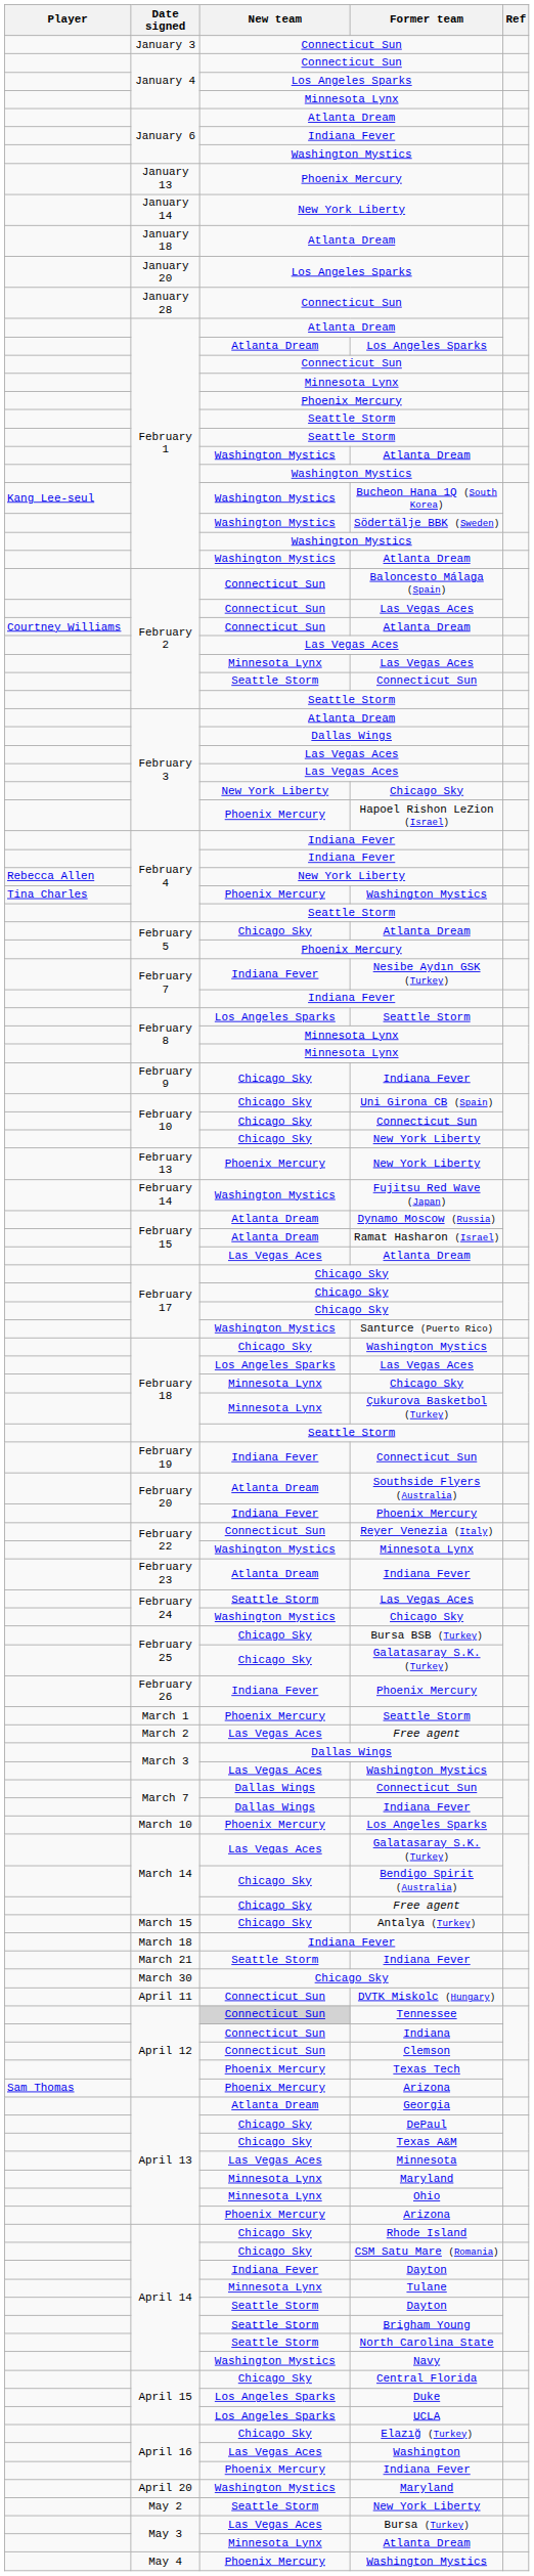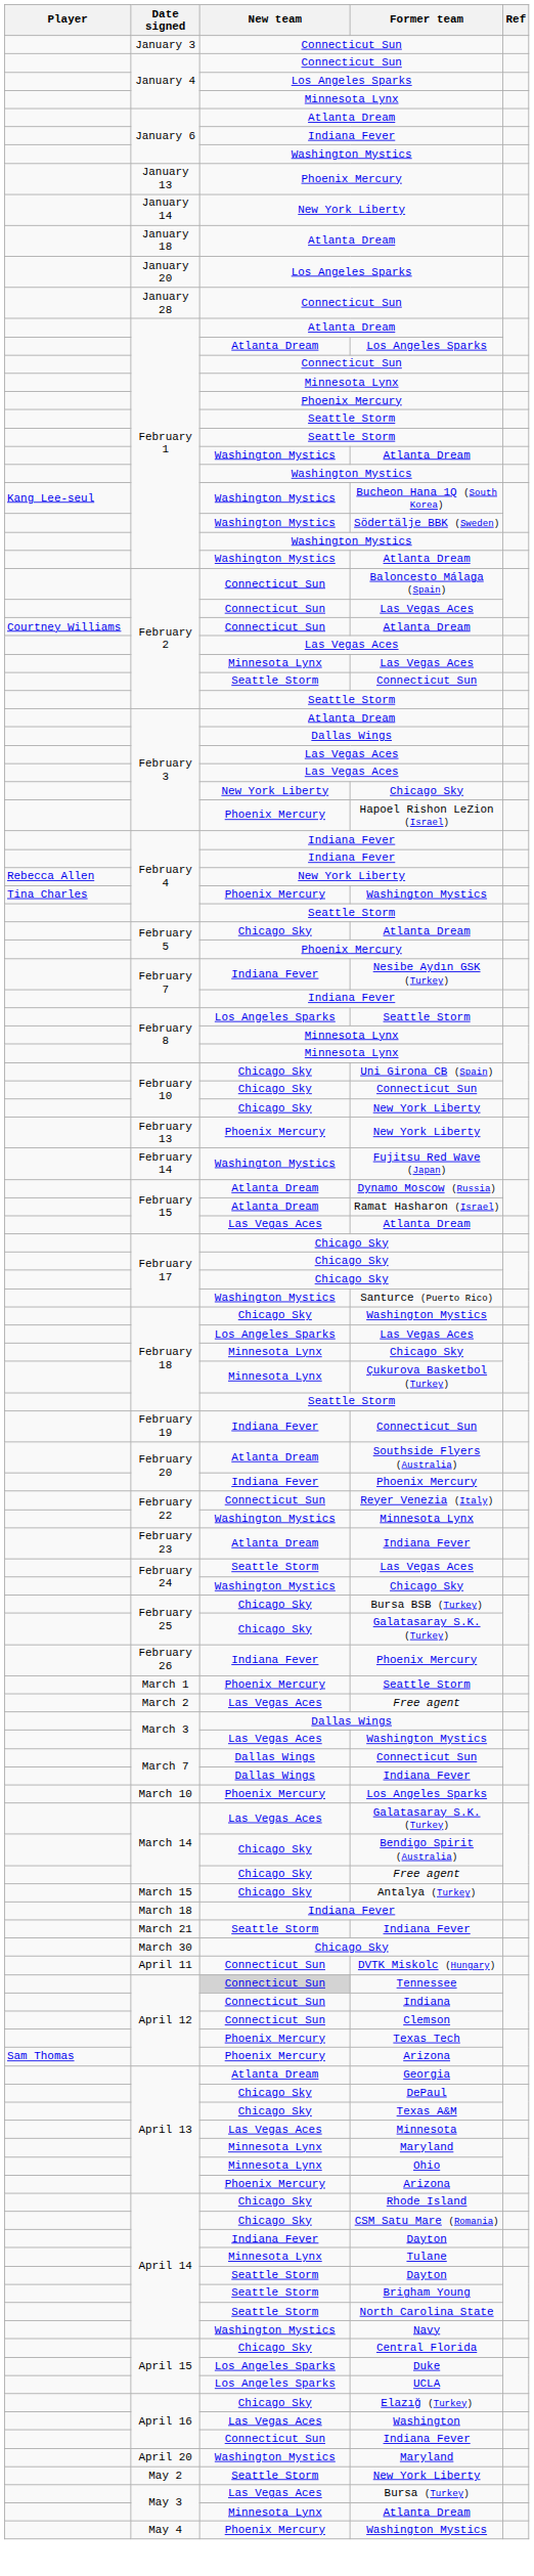 <table class="wikitable sortable" style="text-align:center">
 <tr>
 <th style="width:180px">Player</th>
 <th style="width:80px">Date signed</th>
 <th style="width:210px">New team</th>
 <th style="width:215px">Former team</th>
 <th class="unsortable">Ref</th>
 </tr>
 <tr>
 <td align="left"> </td>
 <td align="center">January 3</td>
 <td colspan="2" align="center"><a href='#'>Connecticut Sun</a></td>
 <td align="center"></td>
 </tr>
 <tr>
 <td align="left"> </td>
 <td rowspan="3" align="center">January 4</td>
 <td colspan="2" align="center"><a href='#'>Connecticut Sun</a></td>
 <td align="center"></td>
 </tr>
 <tr>
 <td align="left"> </td>
 <td colspan="2" align="center"><a href='#'>Los Angeles Sparks</a></td>
 <td align="center"></td>
 </tr>
 <tr>
 <td align="left"> </td>
 <td colspan="2" align="center"><a href='#'>Minnesota Lynx</a></td>
 <td align="center"></td>
 </tr>
 <tr>
 <td align="left"> </td>
 <td rowspan="3" align="center">January 6</td>
 <td colspan="2" align="center"><a href='#'>Atlanta Dream</a></td>
 <td align="center"></td>
 </tr>
 <tr>
 <td align="left"> </td>
 <td colspan="2" align="center"><a href='#'>Indiana Fever</a></td>
 <td align="center"></td>
 </tr>
 <tr>
 <td align="left"> </td>
 <td colspan="2" align="center"><a href='#'>Washington Mystics</a></td>
 <td align="center"></td>
 </tr>
 <tr>
 <td align="left"> </td>
 <td align="center">January 13</td>
 <td colspan="2" align="center"><a href='#'>Phoenix Mercury</a></td>
 <td align="center"></td>
 </tr>
 <tr>
 <td align="left"> </td>
 <td align="center">January 14</td>
 <td colspan="2" align="center"><a href='#'>New York Liberty</a></td>
 <td align="center"></td>
 </tr>
 <tr>
 <td align="left"> </td>
 <td align="center">January 18</td>
 <td colspan="2" align="center"><a href='#'>Atlanta Dream</a></td>
 <td align="center"></td>
 </tr>
 <tr>
 <td align="left"> </td>
 <td align="center">January 20</td>
 <td colspan="2" align="center"><a href='#'>Los Angeles Sparks</a></td>
 <td align="center"></td>
 </tr>
 <tr>
 <td align="left"> </td>
 <td align="center">January 28</td>
 <td colspan="2" align="center"><a href='#'>Connecticut Sun</a></td>
 <td align="center"></td>
 </tr>
 <tr>
 <td align="left"> </td>
 <td rowspan="13" align="center">February 1</td>
 <td colspan="2" align="center"><a href='#'>Atlanta Dream</a></td>
 <td rowspan="2" align="center"></td>
 </tr>
 <tr>
 <td align="left"> </td>
 <td align="center"><a href='#'>Atlanta Dream</a></td>
 <td align="center"><a href='#'>Los Angeles Sparks</a></td>
 </tr>
 <tr>
 <td align="left"> </td>
 <td colspan="2" align="center"><a href='#'>Connecticut Sun</a></td>
 <td align="center"></td>
 </tr>
 <tr>
 <td align="left"> </td>
 <td colspan="2" align="center"><a href='#'>Minnesota Lynx</a></td>
 <td align="center"></td>
 </tr>
 <tr>
 <td align="left"> </td>
 <td colspan="2" align="center"><a href='#'>Phoenix Mercury</a></td>
 <td align="center"></td>
 </tr>
 <tr>
 <td align="left"> </td>
 <td colspan="2" align="center"><a href='#'>Seattle Storm</a></td>
 <td align="center"></td>
 </tr>
 <tr>
 <td align="left"> </td>
 <td colspan="2" align="center"><a href='#'>Seattle Storm</a></td>
 <td align="center"></td>
 </tr>
 <tr>
 <td align="left"> </td>
 <td align="center"><a href='#'>Washington Mystics</a></td>
 <td align="center"><a href='#'>Atlanta Dream</a></td>
 <td align="center"></td>
 </tr>
 <tr>
 <td align="left"> </td>
 <td colspan="2" align="center"><a href='#'>Washington Mystics</a></td>
 <td align="center"></td>
 </tr>
 <tr>
 <td align="left"> <a href='#'>Kang Lee-seul</a></td>
 <td align="center"><a href='#'>Washington Mystics</a></td>
 <td align="center"><a href='#'>Bucheon Hana 1Q</a> <small>(<a href='#'>South Korea</a>)</small></td>
 <td rowspan="2" align="center"></td>
 </tr>
 <tr>
 <td align="left"> </td>
 <td align="center"><a href='#'>Washington Mystics</a></td>
 <td align="center"><a href='#'>Södertälje BBK</a> <small>(<a href='#'>Sweden</a>)</small></td>
 </tr>
 <tr>
 <td align="left"> </td>
 <td colspan="2" align="center"><a href='#'>Washington Mystics</a></td>
 <td align="center"></td>
 </tr>
 <tr>
 <td align="left"> </td>
 <td align="center"><a href='#'>Washington Mystics</a></td>
 <td align="center"><a href='#'>Atlanta Dream</a></td>
 <td align="center"></td>
 </tr>
 <tr>
 <td align="left"> </td>
 <td rowspan="7" align="center">February 2</td>
 <td align="center"><a href='#'>Connecticut Sun</a></td>
 <td align="center"><a href='#'>Baloncesto Málaga</a> <small>(<a href='#'>Spain</a>)</small></td>
 <td rowspan="2" align="center"></td>
 </tr>
 <tr>
 <td align="left"> </td>
 <td align="center"><a href='#'>Connecticut Sun</a></td>
 <td align="center"><a href='#'>Las Vegas Aces</a></td>
 </tr>
 <tr>
 <td align="left"> <a href='#'>Courtney Williams</a></td>
 <td align="center"><a href='#'>Connecticut Sun</a></td>
 <td align="center"><a href='#'>Atlanta Dream</a></td>
 <td align="center"></td>
 </tr>
 <tr>
 <td align="left"> </td>
 <td colspan="2" align="center"><a href='#'>Las Vegas Aces</a></td>
 <td align="center"></td>
 </tr>
 <tr>
 <td align="left"> </td>
 <td align="center"><a href='#'>Minnesota Lynx</a></td>
 <td align="center"><a href='#'>Las Vegas Aces</a></td>
 <td align="center"></td>
 </tr>
 <tr>
 <td align="left"> </td>
 <td align="center"><a href='#'>Seattle Storm</a></td>
 <td align="center"><a href='#'>Connecticut Sun</a></td>
 <td align="center"></td>
 </tr>
 <tr>
 <td align="left"> </td>
 <td colspan="2" align="center"><a href='#'>Seattle Storm</a></td>
 <td align="center"></td>
 </tr>
 <tr>
 <td align="left"> </td>
 <td rowspan="6" align="center">February 3</td>
 <td colspan="2" align="center"><a href='#'>Atlanta Dream</a></td>
 <td align="center"></td>
 </tr>
 <tr>
 <td align="left"> </td>
 <td colspan="2" align="center"><a href='#'>Dallas Wings</a></td>
 <td align="center"></td>
 </tr>
 <tr>
 <td align="left"> </td>
 <td colspan="2" align="center"><a href='#'>Las Vegas Aces</a></td>
 <td align="center"></td>
 </tr>
 <tr>
 <td align="left"> </td>
 <td colspan="2" align="center"><a href='#'>Las Vegas Aces</a></td>
 <td align="center"></td>
 </tr>
 <tr>
 <td align="left"> </td>
 <td align="center"><a href='#'>New York Liberty</a></td>
 <td align="center"><a href='#'>Chicago Sky</a></td>
 <td align="center"></td>
 </tr>
 <tr>
 <td align="left"> </td>
 <td align="center"><a href='#'>Phoenix Mercury</a></td>
 <td align="center">Hapoel Rishon LeZion <small>(<a href='#'>Israel</a>)</small></td>
 <td align="center"></td>
 </tr>
 <tr>
 <td align="left"> </td>
 <td rowspan="5" align="center">February 4</td>
 <td colspan="2" align="center"><a href='#'>Indiana Fever</a></td>
 <td align="center"></td>
 </tr>
 <tr>
 <td align="left"> </td>
 <td colspan="2" align="center"><a href='#'>Indiana Fever</a></td>
 <td align="center"></td>
 </tr>
 <tr>
 <td align="left"> <a href='#'>Rebecca Allen</a></td>
 <td colspan="2" align="center"><a href='#'>New York Liberty</a></td>
 <td align="center"></td>
 </tr>
 <tr>
 <td align="left"> <a href='#'>Tina Charles</a></td>
 <td align="center"><a href='#'>Phoenix Mercury</a></td>
 <td align="center"><a href='#'>Washington Mystics</a></td>
 <td align="center"></td>
 </tr>
 <tr>
 <td align="left"> </td>
 <td colspan="2" align="center"><a href='#'>Seattle Storm</a></td>
 <td align="center"></td>
 </tr>
 <tr>
 <td align="left"> </td>
 <td rowspan="2" align="center">February 5</td>
 <td align="center"><a href='#'>Chicago Sky</a></td>
 <td align="center"><a href='#'>Atlanta Dream</a></td>
 <td align="center"></td>
 </tr>
 <tr>
 <td align="left"> </td>
 <td colspan="2" align="center"><a href='#'>Phoenix Mercury</a></td>
 <td align="center"></td>
 </tr>
 <tr>
 <td align="left"> </td>
 <td rowspan="2" align="center">February 7</td>
 <td align="center"><a href='#'>Indiana Fever</a></td>
 <td align="center"><a href='#'>Nesibe Aydın GSK</a> <small>(<a href='#'>Turkey</a>)</small></td>
 <td align="center"></td>
 </tr>
 <tr>
 <td align="left"> </td>
 <td colspan="2" align="center"><a href='#'>Indiana Fever</a></td>
 <td align="center"></td>
 </tr>
 <tr>
 <td align="left"> </td>
 <td rowspan="3" align="center">February 8</td>
 <td align="center"><a href='#'>Los Angeles Sparks</a></td>
 <td align="center"><a href='#'>Seattle Storm</a></td>
 <td align="center"></td>
 </tr>
 <tr>
 <td align="left"> </td>
 <td colspan="2" align="center"><a href='#'>Minnesota Lynx</a></td>
 <td rowspan="2" align="center"></td>
 </tr>
 <tr>
 <td align="left"> </td>
 <td colspan="2" align="center"><a href='#'>Minnesota Lynx</a></td>
-</tr>
-<tr>
-<td align="left"> </td>
-<td align="center">February 9</td>
-<td align="center"><a href='#'>Chicago Sky</a></td>
-<td align="center"><a href='#'>Indiana Fever</a></td>
-<td align="center"></td>
 </tr>
 <tr>
 <td align="left"> </td>
 <td rowspan="3" align="center">February 10</td>
 <td align="center"><a href='#'>Chicago Sky</a></td>
 <td align="center"><a href='#'>Uni Girona CB</a> <small>(<a href='#'>Spain</a>)</small></td>
 <td rowspan="2" align="center"></td>
 </tr>
 <tr>
 <td align="left"> </td>
 <td align="center"><a href='#'>Chicago Sky</a></td>
 <td align="center"><a href='#'>Connecticut Sun</a></td>
 </tr>
 <tr>
 <td align="left"> </td>
 <td align="center"><a href='#'>Chicago Sky</a></td>
 <td align="center"><a href='#'>New York Liberty</a></td>
 <td align="center"></td>
 </tr>
 <tr>
 <td align="left"> </td>
 <td align="center">February 13</td>
 <td align="center"><a href='#'>Phoenix Mercury</a></td>
 <td align="center"><a href='#'>New York Liberty</a></td>
 <td align="center"></td>
 </tr>
 <tr>
 <td align="left"> </td>
 <td align="center">February 14</td>
 <td align="center"><a href='#'>Washington Mystics</a></td>
 <td align="center"><a href='#'>Fujitsu Red Wave</a> <small>(<a href='#'>Japan</a>)</small></td>
 <td align="center"></td>
 </tr>
 <tr>
 <td align="left"> </td>
 <td rowspan="3" align="center">February 15</td>
 <td align="center"><a href='#'>Atlanta Dream</a></td>
 <td align="center"><a href='#'>Dynamo Moscow</a> <small>(<a href='#'>Russia</a>)</small></td>
 <td rowspan="2" align="center"></td>
 </tr>
 <tr>
 <td align="left"> </td>
 <td align="center"><a href='#'>Atlanta Dream</a></td>
 <td align="center">Ramat Hasharon <small>(<a href='#'>Israel</a>)</small></td>
 </tr>
 <tr>
 <td align="left"> </td>
 <td align="center"><a href='#'>Las Vegas Aces</a></td>
 <td align="center"><a href='#'>Atlanta Dream</a></td>
 <td align="center"></td>
 </tr>
 <tr>
 <td align="left"> </td>
 <td rowspan="4" align="center">February 17</td>
 <td colspan="2" align="center"><a href='#'>Chicago Sky</a></td>
 <td align="center"></td>
 </tr>
 <tr>
 <td align="left"> </td>
 <td colspan="2" align="center"><a href='#'>Chicago Sky</a></td>
 <td rowspan="2" align="center"></td>
 </tr>
 <tr>
 <td align="left"> </td>
 <td colspan="2" align="center"><a href='#'>Chicago Sky</a></td>
 </tr>
 <tr>
 <td align="left"> </td>
 <td align="center"><a href='#'>Washington Mystics</a></td>
 <td align="center">Santurce <small>(Puerto Rico)</small></td>
 <td align="center"></td>
 </tr>
 <tr>
 <td align="left"> </td>
 <td rowspan="5" align="center">February 18</td>
 <td align="center"><a href='#'>Chicago Sky</a></td>
 <td align="center"><a href='#'>Washington Mystics</a></td>
 <td align="center"></td>
 </tr>
 <tr>
 <td align="left"> </td>
 <td align="center"><a href='#'>Los Angeles Sparks</a></td>
 <td align="center"><a href='#'>Las Vegas Aces</a></td>
 <td align="center"></td>
 </tr>
 <tr>
 <td align="left"> </td>
 <td align="center"><a href='#'>Minnesota Lynx</a></td>
 <td align="center"><a href='#'>Chicago Sky</a></td>
 <td rowspan="2" align="center"></td>
 </tr>
 <tr>
 <td align="left"> </td>
 <td align="center"><a href='#'>Minnesota Lynx</a></td>
 <td align="center"><a href='#'>Çukurova Basketbol</a> <small>(<a href='#'>Turkey</a>)</small></td>
 </tr>
 <tr>
 <td align="left"> </td>
 <td colspan="2" align="center"><a href='#'>Seattle Storm</a></td>
 <td align="center"></td>
 </tr>
 <tr>
 <td align="left"> </td>
 <td align="center">February 19</td>
 <td align="center"><a href='#'>Indiana Fever</a></td>
 <td align="center"><a href='#'>Connecticut Sun</a></td>
 <td align="center"></td>
 </tr>
 <tr>
 <td align="left"> </td>
 <td rowspan="2" align="center">February 20</td>
 <td align="center"><a href='#'>Atlanta Dream</a></td>
 <td align="center"><a href='#'>Southside Flyers</a> <small>(<a href='#'>Australia</a>)</small></td>
 <td align="center"></td>
 </tr>
 <tr>
 <td align="left"> </td>
 <td align="center"><a href='#'>Indiana Fever</a></td>
 <td align="center"><a href='#'>Phoenix Mercury</a></td>
 <td align="center"></td>
 </tr>
 <tr>
 <td align="left"> </td>
 <td rowspan="2" align="center">February 22</td>
 <td align="center"><a href='#'>Connecticut Sun</a></td>
 <td align="center"><a href='#'>Reyer Venezia</a> <small>(<a href='#'>Italy</a>)</small></td>
 <td align="center"></td>
 </tr>
 <tr>
 <td align="left"> </td>
 <td align="center"><a href='#'>Washington Mystics</a></td>
 <td align="center"><a href='#'>Minnesota Lynx</a></td>
 <td align="center"></td>
 </tr>
 <tr>
 <td align="left"> </td>
 <td align="center">February 23</td>
 <td align="center"><a href='#'>Atlanta Dream</a></td>
 <td align="center"><a href='#'>Indiana Fever</a></td>
 <td align="center"></td>
 </tr>
 <tr>
 <td align="left"> </td>
 <td rowspan="2" align="center">February 24</td>
 <td align="center"><a href='#'>Seattle Storm</a></td>
 <td align="center"><a href='#'>Las Vegas Aces</a></td>
 <td align="center"></td>
 </tr>
 <tr>
 <td align="left"> </td>
 <td align="center"><a href='#'>Washington Mystics</a></td>
 <td align="center"><a href='#'>Chicago Sky</a></td>
 <td align="center"></td>
 </tr>
 <tr>
 <td align="left"> </td>
 <td rowspan="2" align="center">February 25</td>
 <td align="center"><a href='#'>Chicago Sky</a></td>
 <td align="center">Bursa BSB <small>(<a href='#'>Turkey</a>)</small></td>
 <td rowspan="2" align="center"></td>
 </tr>
 <tr>
 <td align="left"> </td>
 <td align="center"><a href='#'>Chicago Sky</a></td>
 <td align="center"><a href='#'>Galatasaray S.K.</a> <small>(<a href='#'>Turkey</a>)</small></td>
 </tr>
 <tr>
 <td align="left"> </td>
 <td align="center">February 26</td>
 <td align="center"><a href='#'>Indiana Fever</a></td>
 <td align="center"><a href='#'>Phoenix Mercury</a></td>
 <td align="center"></td>
 </tr>
 <tr>
 <td align="left"> </td>
 <td align="center">March 1</td>
 <td align="center"><a href='#'>Phoenix Mercury</a></td>
 <td align="center"><a href='#'>Seattle Storm</a></td>
 <td align="center"></td>
 </tr>
 <tr>
 <td align="left"> </td>
 <td align="center">March 2</td>
 <td align="center"><a href='#'>Las Vegas Aces</a></td>
 <td align="center"><em>Free agent</em></td>
 <td align="center"></td>
 </tr>
 <tr>
 <td align="left"> </td>
 <td rowspan="2" align="center">March 3</td>
 <td colspan="2" align="center"><a href='#'>Dallas Wings</a></td>
 <td align="center"></td>
 </tr>
 <tr>
 <td align="left"> </td>
 <td align="center"><a href='#'>Las Vegas Aces</a></td>
 <td align="center"><a href='#'>Washington Mystics</a></td>
 <td align="center"></td>
 </tr>
 <tr>
 <td align="left"> </td>
 <td rowspan="2" align="center">March 7</td>
 <td align="center"><a href='#'>Dallas Wings</a></td>
 <td align="center"><a href='#'>Connecticut Sun</a></td>
 <td rowspan="2" align="center"></td>
 </tr>
 <tr>
 <td align="left"> </td>
 <td align="center"><a href='#'>Dallas Wings</a></td>
 <td align="center"><a href='#'>Indiana Fever</a></td>
 </tr>
 <tr>
 <td align="left"> </td>
 <td align="center">March 10</td>
 <td align="center"><a href='#'>Phoenix Mercury</a></td>
 <td align="center"><a href='#'>Los Angeles Sparks</a></td>
 <td align="center"></td>
 </tr>
 <tr>
 <td align="left"> </td>
 <td rowspan="3" align="center">March 14</td>
 <td align="center"><a href='#'>Las Vegas Aces</a></td>
 <td align="center"><a href='#'>Galatasaray S.K.</a> <small>(<a href='#'>Turkey</a>)</small></td>
 <td rowspan="3" align="center"></td>
 </tr>
 <tr>
 <td align="left"> </td>
 <td align="center"><a href='#'>Chicago Sky</a></td>
 <td align="center"><a href='#'>Bendigo Spirit</a> <small>(<a href='#'>Australia</a>)</small></td>
 </tr>
 <tr>
 <td align="left"> </td>
 <td align="center"><a href='#'>Chicago Sky</a></td>
 <td align="center"><em>Free agent</em></td>
 </tr>
 <tr>
 <td align="left"> </td>
 <td align="center">March 15</td>
 <td align="center"><a href='#'>Chicago Sky</a></td>
 <td align="center">Antalya <small>(<a href='#'>Turkey</a>)</small></td>
 <td align="center"></td>
 </tr>
 <tr>
 <td align="left"> </td>
 <td align="center">March 18</td>
 <td colspan="2" align="center"><a href='#'>Indiana Fever</a></td>
 <td align="center"></td>
 </tr>
 <tr>
 <td align="left"> </td>
 <td align="center">March 21</td>
 <td align="center"><a href='#'>Seattle Storm</a></td>
 <td align="center"><a href='#'>Indiana Fever</a></td>
 <td align="center"></td>
 </tr>
 <tr>
 <td align="left"> </td>
 <td align="center">March 30</td>
 <td colspan="2" align="center"><a href='#'>Chicago Sky</a></td>
 <td align="center"></td>
 </tr>
 <tr>
 <td align="left"> </td>
 <td align="center">April 11</td>
 <td align="center"><a href='#'>Connecticut Sun</a></td>
 <td align="center"><a href='#'>DVTK Miskolc</a> <small>(<a href='#'>Hungary</a>)</small></td>
 <td align="center"></td>
 </tr>
 <tr>
 <td align="left"> </td>
 <td rowspan="5" align="center">April 12</td>
 <td align="center" style="background: lightgrey;"><a href='#'>Connecticut Sun</a></td>
 <td align="center"><a href='#'>Tennessee</a></td>
 <td rowspan="3" align="center"></td>
 </tr>
 <tr>
 <td align="left"> </td>
 <td align="center"><a href='#'>Connecticut Sun</a></td>
 <td align="center"><a href='#'>Indiana</a></td>
 </tr>
 <tr>
 <td align="left"> </td>
 <td align="center"><a href='#'>Connecticut Sun</a></td>
 <td align="center"><a href='#'>Clemson</a></td>
 </tr>
 <tr>
 <td align="left"> </td>
 <td align="center"><a href='#'>Phoenix Mercury</a></td>
 <td align="center"><a href='#'>Texas Tech</a></td>
 <td rowspan="2" align="center"></td>
 </tr>
 <tr>
 <td align="left"> <a href='#'>Sam Thomas</a></td>
 <td align="center"><a href='#'>Phoenix Mercury</a></td>
 <td align="center"><a href='#'>Arizona</a></td>
 </tr>
 <tr>
 <td align="left"> </td>
 <td rowspan="7" align="center">April 13</td>
 <td align="center"><a href='#'>Atlanta Dream</a></td>
 <td align="center"><a href='#'>Georgia</a></td>
 <td align="center"></td>
 </tr>
 <tr>
 <td align="left"> </td>
 <td align="center"><a href='#'>Chicago Sky</a></td>
 <td align="center"><a href='#'>DePaul</a></td>
 <td rowspan="2" align="center"></td>
 </tr>
 <tr>
 <td align="left"> </td>
 <td align="center"><a href='#'>Chicago Sky</a></td>
 <td align="center"><a href='#'>Texas A&M</a></td>
 </tr>
 <tr>
 <td align="left"> </td>
 <td align="center"><a href='#'>Las Vegas Aces</a></td>
 <td align="center"><a href='#'>Minnesota</a></td>
 <td align="center"></td>
 </tr>
 <tr>
 <td align="left"> </td>
 <td align="center"><a href='#'>Minnesota Lynx</a></td>
 <td align="center"><a href='#'>Maryland</a></td>
 <td rowspan="2" align="center"></td>
 </tr>
 <tr>
 <td align="left"> </td>
 <td align="center"><a href='#'>Minnesota Lynx</a></td>
 <td align="center"><a href='#'>Ohio</a></td>
 </tr>
 <tr>
 <td align="left"> </td>
 <td align="center"><a href='#'>Phoenix Mercury</a></td>
 <td align="center"><a href='#'>Arizona</a></td>
 <td align="center"></td>
 </tr>
 <tr>
 <td align="left"> </td>
 <td rowspan="8" align="center">April 14</td>
 <td align="center"><a href='#'>Chicago Sky</a></td>
 <td align="center"><a href='#'>Rhode Island</a></td>
 <td align="center"></td>
 </tr>
 <tr>
 <td align="left"> </td>
 <td align="center"><a href='#'>Chicago Sky</a></td>
 <td align="center"><a href='#'>CSM Satu Mare</a> <small>(<a href='#'>Romania</a>)</small></td>
 <td align="center"></td>
 </tr>
 <tr>
 <td align="left"> </td>
 <td align="center"><a href='#'>Indiana Fever</a></td>
 <td align="center"><a href='#'>Dayton</a></td>
 <td align="center"></td>
 </tr>
 <tr>
 <td align="left"> </td>
 <td align="center"><a href='#'>Minnesota Lynx</a></td>
 <td align="center"><a href='#'>Tulane</a></td>
 <td align="center"></td>
 </tr>
 <tr>
 <td align="left"> </td>
 <td align="center"><a href='#'>Seattle Storm</a></td>
 <td align="center"><a href='#'>Dayton</a></td>
 <td rowspan="3" align="center"></td>
 </tr>
 <tr>
 <td align="left"> </td>
 <td align="center"><a href='#'>Seattle Storm</a></td>
 <td align="center"><a href='#'>Brigham Young</a></td>
 </tr>
 <tr>
 <td align="left"> </td>
 <td align="center"><a href='#'>Seattle Storm</a></td>
 <td align="center"><a href='#'>North Carolina State</a></td>
 </tr>
 <tr>
 <td align="left"> </td>
 <td align="center"><a href='#'>Washington Mystics</a></td>
 <td align="center"><a href='#'>Navy</a></td>
 <td align="center"></td>
 </tr>
 <tr>
 <td align="left"> </td>
 <td rowspan="3" align="center">April 15</td>
 <td align="center"><a href='#'>Chicago Sky</a></td>
 <td align="center"><a href='#'>Central Florida</a></td>
 <td align="center"></td>
 </tr>
 <tr>
 <td align="left"> </td>
 <td align="center"><a href='#'>Los Angeles Sparks</a></td>
 <td align="center"><a href='#'>Duke</a></td>
 <td rowspan="2" align="center"></td>
 </tr>
 <tr>
 <td align="left"> </td>
 <td align="center"><a href='#'>Los Angeles Sparks</a></td>
 <td align="center"><a href='#'>UCLA</a></td>
 </tr>
 <tr>
 <td align="left"> </td>
 <td rowspan="3" align="center">April 16</td>
 <td align="center"><a href='#'>Chicago Sky</a></td>
 <td align="center"><a href='#'>Elazığ</a> <small>(<a href='#'>Turkey</a>)</small></td>
 <td align="center"></td>
 </tr>
 <tr>
 <td align="left"> </td>
 <td align="center"><a href='#'>Las Vegas Aces</a></td>
 <td align="center"><a href='#'>Washington</a></td>
 <td align="center"></td>
 </tr>
 <tr>
 <td align="left"> </td>
-<td align="center"><a href='#'>Phoenix Mercury</a></td>
+<td align="center"><a href='#'>Connecticut Sun</a></td>
 <td align="center"><a href='#'>Indiana Fever</a></td>
 <td align="center"></td>
 </tr>
 <tr>
 <td align="left"> </td>
 <td align="center">April 20</td>
 <td align="center"><a href='#'>Washington Mystics</a></td>
 <td align="center"><a href='#'>Maryland</a></td>
 <td align="center"></td>
 </tr>
 <tr>
 <td align="left"> </td>
 <td align="center">May 2</td>
 <td align="center"><a href='#'>Seattle Storm</a></td>
 <td align="center"><a href='#'>New York Liberty</a></td>
 <td align="center"></td>
 </tr>
 <tr>
 <td align="left"> </td>
 <td rowspan="2" align="center">May 3</td>
 <td align="center"><a href='#'>Las Vegas Aces</a></td>
 <td align="center">Bursa <small>(<a href='#'>Turkey</a>)</small></td>
 <td align="center"></td>
 </tr>
 <tr>
 <td align="left"> </td>
 <td align="center"><a href='#'>Minnesota Lynx</a></td>
 <td align="center"><a href='#'>Atlanta Dream</a></td>
 <td align="center"></td>
 </tr>
 <tr>
 <td align="left"> </td>
 <td align="center">May 4</td>
 <td align="center"><a href='#'>Phoenix Mercury</a></td>
 <td align="center"><a href='#'>Washington Mystics</a></td>
 <td align="center"></td>
 </tr>
 </table>
